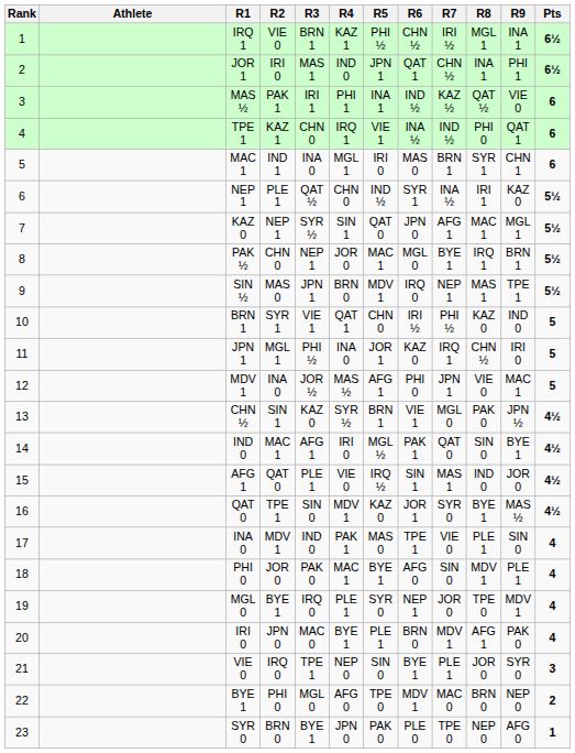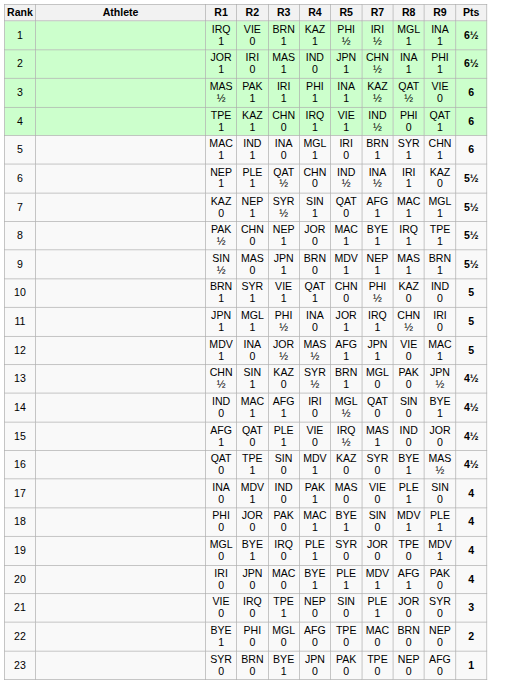 <table class=wikitable style="text-align:center">
 <tr>
 <th width=40>Rank</th>
 <th width=250>Athlete</th>
 <th width=40>R1</th>
 <th width=40>R2</th>
 <th width=40>R3</th>
 <th width=40>R4</th>
 <th width=40>R5</th>
-<th width=40>R6</th>
 <th width=40>R7</th>
 <th width=40>R8</th>
 <th width=40>R9</th>
 <th width=40>Pts</th>
 </tr>
 <tr style="background:#ccffcc;">
 <td>1</td>
 <td align=left></td>
 <td>IRQ<br>1</td>
 <td>VIE<br>0</td>
 <td>BRN<br>1</td>
 <td>KAZ<br>1</td>
 <td>PHI<br>½</td>
-<td>CHN<br>½</td>
 <td>IRI<br>½</td>
 <td>MGL<br>1</td>
 <td>INA<br>1</td>
 <td><strong>6½</strong></td>
 </tr>
 <tr style="background:#ccffcc;">
 <td>2</td>
 <td align=left></td>
 <td>JOR<br>1</td>
 <td>IRI<br>0</td>
 <td>MAS<br>1</td>
 <td>IND<br>0</td>
 <td>JPN<br>1</td>
-<td>QAT<br>1</td>
 <td>CHN<br>½</td>
 <td>INA<br>1</td>
 <td>PHI<br>1</td>
 <td><strong>6½</strong></td>
 </tr>
 <tr style="background:#ccffcc;">
 <td>3</td>
 <td align=left></td>
 <td>MAS<br>½</td>
 <td>PAK<br>1</td>
 <td>IRI<br>1</td>
 <td>PHI<br>1</td>
 <td>INA<br>1</td>
-<td>IND<br>½</td>
 <td>KAZ<br>½</td>
 <td>QAT<br>½</td>
 <td>VIE<br>0</td>
 <td><strong>6</strong></td>
 </tr>
 <tr style="background:#ccffcc;">
 <td>4</td>
 <td align=left></td>
 <td>TPE<br>1</td>
 <td>KAZ<br>1</td>
 <td>CHN<br>0</td>
 <td>IRQ<br>1</td>
 <td>VIE<br>1</td>
-<td>INA<br>½</td>
 <td>IND<br>½</td>
 <td>PHI<br>0</td>
 <td>QAT<br>1</td>
 <td><strong>6</strong></td>
 </tr>
 <tr>
 <td>5</td>
 <td align=left></td>
 <td>MAC<br>1</td>
 <td>IND<br>1</td>
 <td>INA<br>0</td>
 <td>MGL<br>1</td>
 <td>IRI<br>0</td>
-<td>MAS<br>0</td>
 <td>BRN<br>1</td>
 <td>SYR<br>1</td>
 <td>CHN<br>1</td>
 <td><strong>6</strong></td>
 </tr>
 <tr>
 <td>6</td>
 <td align=left></td>
 <td>NEP<br>1</td>
 <td>PLE<br>1</td>
 <td>QAT<br>½</td>
 <td>CHN<br>0</td>
 <td>IND<br>½</td>
-<td>SYR<br>1</td>
 <td>INA<br>½</td>
 <td>IRI<br>1</td>
 <td>KAZ<br>0</td>
 <td><strong>5½</strong></td>
 </tr>
 <tr>
 <td>7</td>
 <td align=left></td>
 <td>KAZ<br>0</td>
 <td>NEP<br>1</td>
 <td>SYR<br>½</td>
 <td>SIN<br>1</td>
 <td>QAT<br>0</td>
-<td>JPN<br>0</td>
 <td>AFG<br>1</td>
 <td>MAC<br>1</td>
 <td>MGL<br>1</td>
 <td><strong>5½</strong></td>
 </tr>
 <tr>
 <td>8</td>
 <td align=left></td>
 <td>PAK<br>½</td>
 <td>CHN<br>0</td>
 <td>NEP<br>1</td>
 <td>JOR<br>0</td>
 <td>MAC<br>1</td>
-<td>MGL<br>0</td>
 <td>BYE<br>1</td>
 <td>IRQ<br>1</td>
-<td>BRN<br>1</td>
+<td>TPE<br>1</td>
 <td><strong>5½</strong></td>
 </tr>
 <tr>
 <td>9</td>
 <td align=left></td>
 <td>SIN<br>½</td>
 <td>MAS<br>0</td>
 <td>JPN<br>1</td>
 <td>BRN<br>0</td>
 <td>MDV<br>1</td>
-<td>IRQ<br>0</td>
 <td>NEP<br>1</td>
 <td>MAS<br>1</td>
-<td>TPE<br>1</td>
+<td>BRN<br>1</td>
 <td><strong>5½</strong></td>
 </tr>
 <tr>
 <td>10</td>
 <td align=left></td>
 <td>BRN<br>1</td>
 <td>SYR<br>1</td>
 <td>VIE<br>1</td>
 <td>QAT<br>1</td>
 <td>CHN<br>0</td>
-<td>IRI<br>½</td>
 <td>PHI<br>½</td>
 <td>KAZ<br>0</td>
 <td>IND<br>0</td>
 <td><strong>5</strong></td>
 </tr>
 <tr>
 <td>11</td>
 <td align=left></td>
 <td>JPN<br>1</td>
 <td>MGL<br>1</td>
 <td>PHI<br>½</td>
 <td>INA<br>0</td>
 <td>JOR<br>1</td>
-<td>KAZ<br>0</td>
 <td>IRQ<br>1</td>
 <td>CHN<br>½</td>
 <td>IRI<br>0</td>
 <td><strong>5</strong></td>
 </tr>
 <tr>
 <td>12</td>
 <td align=left></td>
 <td>MDV<br>1</td>
 <td>INA<br>0</td>
 <td>JOR<br>½</td>
 <td>MAS<br>½</td>
 <td>AFG<br>1</td>
-<td>PHI<br>0</td>
 <td>JPN<br>1</td>
 <td>VIE<br>0</td>
 <td>MAC<br>1</td>
 <td><strong>5</strong></td>
 </tr>
 <tr>
 <td>13</td>
 <td align=left></td>
 <td>CHN<br>½</td>
 <td>SIN<br>1</td>
 <td>KAZ<br>0</td>
 <td>SYR<br>½</td>
 <td>BRN<br>1</td>
-<td>VIE<br>1</td>
 <td>MGL<br>0</td>
 <td>PAK<br>0</td>
 <td>JPN<br>½</td>
 <td><strong>4½</strong></td>
 </tr>
 <tr>
 <td>14</td>
 <td align=left></td>
 <td>IND<br>0</td>
 <td>MAC<br>1</td>
 <td>AFG<br>1</td>
 <td>IRI<br>0</td>
 <td>MGL<br>½</td>
-<td>PAK<br>1</td>
 <td>QAT<br>0</td>
 <td>SIN<br>0</td>
 <td>BYE<br>1</td>
 <td><strong>4½</strong></td>
 </tr>
 <tr>
 <td>15</td>
 <td align=left></td>
 <td>AFG<br>1</td>
 <td>QAT<br>0</td>
 <td>PLE<br>1</td>
 <td>VIE<br>0</td>
 <td>IRQ<br>½</td>
-<td>SIN<br>1</td>
 <td>MAS<br>1</td>
 <td>IND<br>0</td>
 <td>JOR<br>0</td>
 <td><strong>4½</strong></td>
 </tr>
 <tr>
 <td>16</td>
 <td align=left></td>
 <td>QAT<br>0</td>
 <td>TPE<br>1</td>
 <td>SIN<br>0</td>
 <td>MDV<br>1</td>
 <td>KAZ<br>0</td>
-<td>JOR<br>1</td>
 <td>SYR<br>0</td>
 <td>BYE<br>1</td>
 <td>MAS<br>½</td>
 <td><strong>4½</strong></td>
 </tr>
 <tr>
 <td>17</td>
 <td align=left></td>
 <td>INA<br>0</td>
 <td>MDV<br>1</td>
 <td>IND<br>0</td>
 <td>PAK<br>1</td>
 <td>MAS<br>0</td>
-<td>TPE<br>1</td>
 <td>VIE<br>0</td>
 <td>PLE<br>1</td>
 <td>SIN<br>0</td>
 <td><strong>4</strong></td>
 </tr>
 <tr>
 <td>18</td>
 <td align=left></td>
 <td>PHI<br>0</td>
 <td>JOR<br>0</td>
 <td>PAK<br>0</td>
 <td>MAC<br>1</td>
 <td>BYE<br>1</td>
-<td>AFG<br>0</td>
 <td>SIN<br>0</td>
 <td>MDV<br>1</td>
 <td>PLE<br>1</td>
 <td><strong>4</strong></td>
 </tr>
 <tr>
 <td>19</td>
 <td align=left></td>
 <td>MGL<br>0</td>
 <td>BYE<br>1</td>
 <td>IRQ<br>0</td>
 <td>PLE<br>1</td>
 <td>SYR<br>0</td>
-<td>NEP<br>1</td>
 <td>JOR<br>0</td>
 <td>TPE<br>0</td>
 <td>MDV<br>1</td>
 <td><strong>4</strong></td>
 </tr>
 <tr>
 <td>20</td>
 <td align=left></td>
 <td>IRI<br>0</td>
 <td>JPN<br>0</td>
 <td>MAC<br>0</td>
 <td>BYE<br>1</td>
 <td>PLE<br>1</td>
-<td>BRN<br>0</td>
 <td>MDV<br>1</td>
 <td>AFG<br>1</td>
 <td>PAK<br>0</td>
 <td><strong>4</strong></td>
 </tr>
 <tr>
 <td>21</td>
 <td align=left></td>
 <td>VIE<br>0</td>
 <td>IRQ<br>0</td>
 <td>TPE<br>1</td>
 <td>NEP<br>0</td>
 <td>SIN<br>0</td>
-<td>BYE<br>1</td>
 <td>PLE<br>1</td>
 <td>JOR<br>0</td>
 <td>SYR<br>0</td>
 <td><strong>3</strong></td>
 </tr>
 <tr>
 <td>22</td>
 <td align=left></td>
 <td>BYE<br>1</td>
 <td>PHI<br>0</td>
 <td>MGL<br>0</td>
 <td>AFG<br>0</td>
 <td>TPE<br>0</td>
-<td>MDV<br>1</td>
 <td>MAC<br>0</td>
 <td>BRN<br>0</td>
 <td>NEP<br>0</td>
 <td><strong>2</strong></td>
 </tr>
 <tr>
 <td>23</td>
 <td align=left></td>
 <td>SYR<br>0</td>
 <td>BRN<br>0</td>
 <td>BYE<br>1</td>
 <td>JPN<br>0</td>
 <td>PAK<br>0</td>
-<td>PLE<br>0</td>
 <td>TPE<br>0</td>
 <td>NEP<br>0</td>
 <td>AFG<br>0</td>
 <td><strong>1</strong></td>
 </tr>
 </table>
